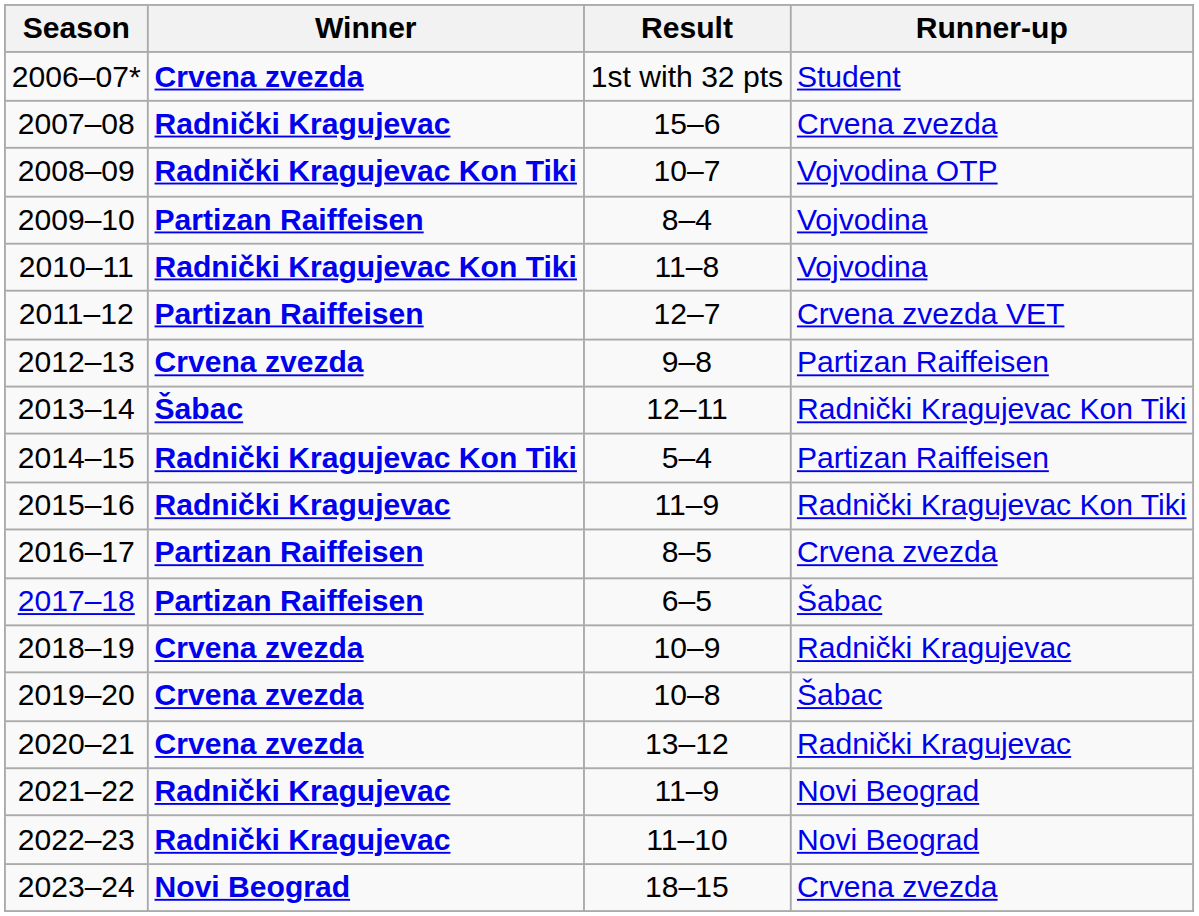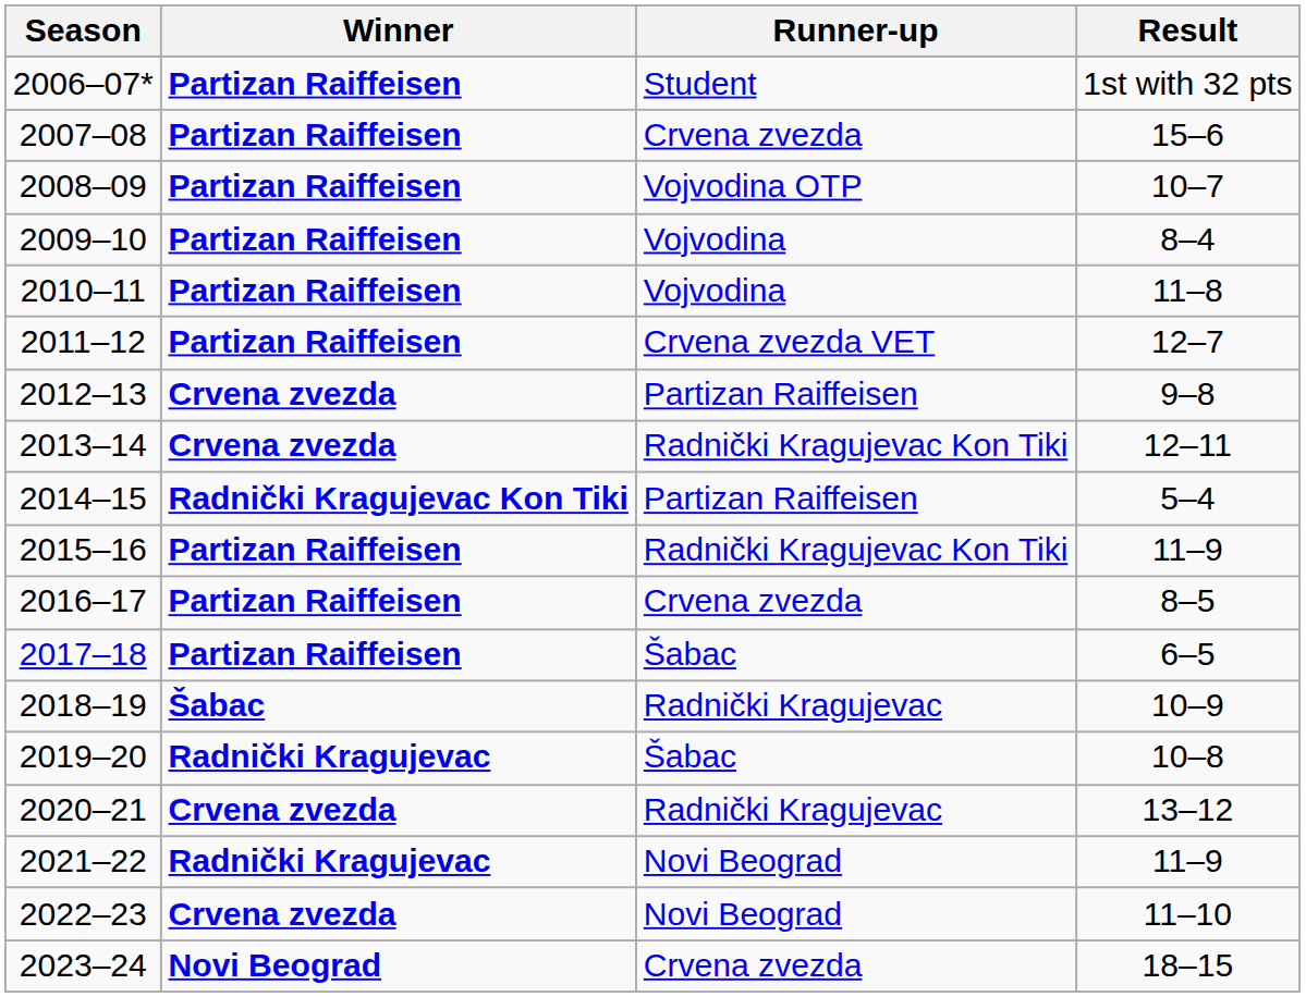 <table class="wikitable">
 <tr>
 <th>Season</th>
 <th>Winner</th>
+<th>Runner-up</th>
 <th>Result</th>
-<th>Runner-up</th>
 </tr>
 <tr>
 <td align=center>2006–07*</td>
-<td><strong><a href='#'>Crvena zvezda</a></strong></td>
+<td><strong><a href='#'>Partizan Raiffeisen</a></strong></td>
+<td><a href='#'>Student</a></td>
 <td align=center>1st with 32 pts</td>
-<td><a href='#'>Student</a></td>
 </tr>
 <tr>
 <td align=center>2007–08</td>
-<td><strong><a href='#'>Radnički Kragujevac</a></strong></td>
+<td><strong><a href='#'>Partizan Raiffeisen</a></strong></td>
+<td><a href='#'>Crvena zvezda</a></td>
 <td align=center>15–6</td>
-<td><a href='#'>Crvena zvezda</a></td>
 </tr>
 <tr>
 <td align=center>2008–09</td>
-<td><strong><a href='#'>Radnički Kragujevac Kon Tiki</a></strong></td>
+<td><strong><a href='#'>Partizan Raiffeisen</a></strong></td>
+<td><a href='#'>Vojvodina OTP</a></td>
 <td align=center>10–7</td>
-<td><a href='#'>Vojvodina OTP</a></td>
 </tr>
 <tr>
 <td align=center>2009–10</td>
 <td><strong><a href='#'>Partizan Raiffeisen</a></strong></td>
+<td><a href='#'>Vojvodina</a></td>
 <td align=center>8–4</td>
-<td><a href='#'>Vojvodina</a></td>
 </tr>
 <tr>
 <td align=center>2010–11</td>
-<td><strong><a href='#'>Radnički Kragujevac Kon Tiki</a></strong></td>
+<td><strong><a href='#'>Partizan Raiffeisen</a></strong></td>
+<td><a href='#'>Vojvodina</a></td>
 <td align=center>11–8</td>
-<td><a href='#'>Vojvodina</a></td>
 </tr>
 <tr>
 <td align=center>2011–12</td>
 <td><strong><a href='#'>Partizan Raiffeisen</a></strong></td>
+<td><a href='#'>Crvena zvezda VET</a></td>
 <td align=center>12–7</td>
-<td><a href='#'>Crvena zvezda VET</a></td>
 </tr>
 <tr>
 <td align=center>2012–13</td>
 <td><strong><a href='#'>Crvena zvezda</a></strong></td>
+<td><a href='#'>Partizan Raiffeisen</a></td>
 <td align=center>9–8</td>
-<td><a href='#'>Partizan Raiffeisen</a></td>
 </tr>
 <tr>
 <td align=center>2013–14</td>
-<td><strong><a href='#'>Šabac</a></strong></td>
+<td><strong><a href='#'>Crvena zvezda</a></strong></td>
+<td><a href='#'>Radnički Kragujevac Kon Tiki</a></td>
 <td align=center>12–11</td>
-<td><a href='#'>Radnički Kragujevac Kon Tiki</a></td>
 </tr>
 <tr>
 <td align=center>2014–15</td>
 <td><strong><a href='#'>Radnički Kragujevac Kon Tiki</a></strong></td>
+<td><a href='#'>Partizan Raiffeisen</a></td>
 <td align=center>5–4</td>
-<td><a href='#'>Partizan Raiffeisen</a></td>
 </tr>
 <tr>
 <td align=center>2015–16</td>
-<td><strong><a href='#'>Radnički Kragujevac</a></strong></td>
+<td><strong><a href='#'>Partizan Raiffeisen</a></strong></td>
+<td><a href='#'>Radnički Kragujevac Kon Tiki</a></td>
 <td align=center>11–9</td>
-<td><a href='#'>Radnički Kragujevac Kon Tiki</a></td>
 </tr>
 <tr>
 <td align=center>2016–17</td>
 <td><strong><a href='#'>Partizan Raiffeisen</a></strong></td>
+<td><a href='#'>Crvena zvezda</a></td>
 <td align=center>8–5</td>
-<td><a href='#'>Crvena zvezda</a></td>
 </tr>
 <tr>
 <td align=center><a href='#'>2017–18</a></td>
 <td><strong><a href='#'>Partizan Raiffeisen</a></strong></td>
+<td><a href='#'>Šabac</a></td>
 <td align=center>6–5</td>
-<td><a href='#'>Šabac</a></td>
 </tr>
 <tr>
 <td align=center>2018–19</td>
-<td><strong><a href='#'>Crvena zvezda</a></strong></td>
+<td><strong><a href='#'>Šabac</a></strong></td>
+<td><a href='#'>Radnički Kragujevac</a></td>
 <td align=center>10–9</td>
-<td><a href='#'>Radnički Kragujevac</a></td>
 </tr>
 <tr>
 <td align=center>2019–20</td>
-<td><strong><a href='#'>Crvena zvezda</a></strong></td>
+<td><strong><a href='#'>Radnički Kragujevac</a></strong></td>
+<td><a href='#'>Šabac</a></td>
 <td align=center>10–8</td>
-<td><a href='#'>Šabac</a></td>
 </tr>
 <tr>
 <td align=center>2020–21</td>
 <td><strong><a href='#'>Crvena zvezda</a></strong></td>
+<td><a href='#'>Radnički Kragujevac</a></td>
 <td align=center>13–12</td>
-<td><a href='#'>Radnički Kragujevac</a></td>
 </tr>
 <tr>
 <td align=center>2021–22</td>
 <td><strong><a href='#'>Radnički Kragujevac</a></strong></td>
+<td><a href='#'>Novi Beograd</a></td>
 <td align=center>11–9</td>
-<td><a href='#'>Novi Beograd</a></td>
 </tr>
 <tr>
 <td align=center>2022–23</td>
-<td><strong><a href='#'>Radnički Kragujevac</a></strong></td>
+<td><strong><a href='#'>Crvena zvezda</a></strong></td>
+<td><a href='#'>Novi Beograd</a></td>
 <td align=center>11–10</td>
-<td><a href='#'>Novi Beograd</a></td>
 </tr>
 <tr>
 <td align=center>2023–24</td>
 <td><strong><a href='#'>Novi Beograd</a></strong></td>
+<td><a href='#'>Crvena zvezda</a></td>
 <td align=center>18–15</td>
-<td><a href='#'>Crvena zvezda</a></td>
 </tr>
 </table>
